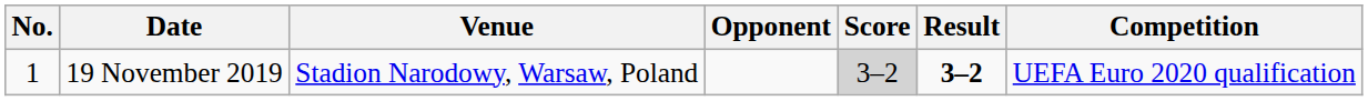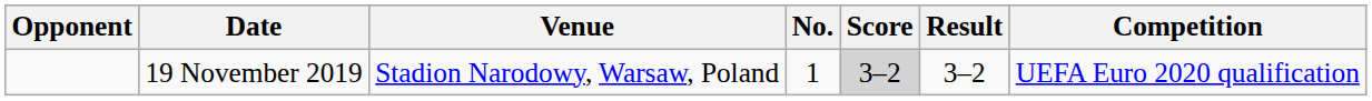 <table class="wikitable sortable">
 <tr>
-<th scope="col">No.</th>
+<th scope="col">Opponent</th>
 <th scope="col">Date</th>
 <th scope="col">Venue</th>
-<th scope="col">Opponent</th>
+<th scope="col">No.</th>
 <th scope="col">Score</th>
 <th scope="col">Result</th>
 <th scope="col">Competition</th>
 </tr>
 <tr>
-<td style="text-align:center">1</td>
+<td></td>
 <td>19 November 2019</td>
 <td><a href='#'>Stadion Narodowy</a>, <a href='#'>Warsaw</a>, Poland</td>
-<td></td>
+<td style="text-align:center">1</td>
 <td style="background: lightgrey; text-align:center">3–2</td>
-<td style="text-align:center"><strong>3–2</strong></td>
+<td style="text-align:center">3–2</td>
 <td><a href='#'>UEFA Euro 2020 qualification</a></td>
 </tr>
 </table>
